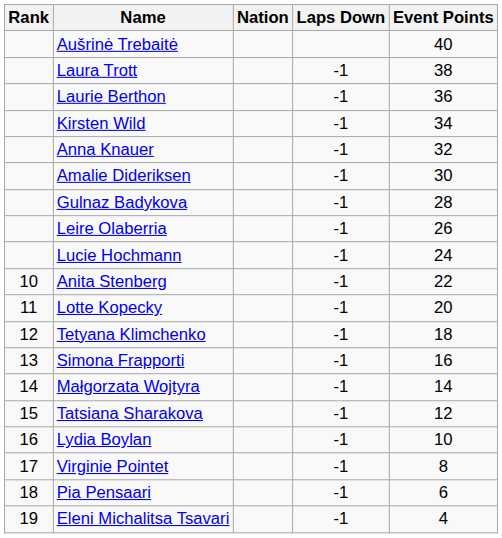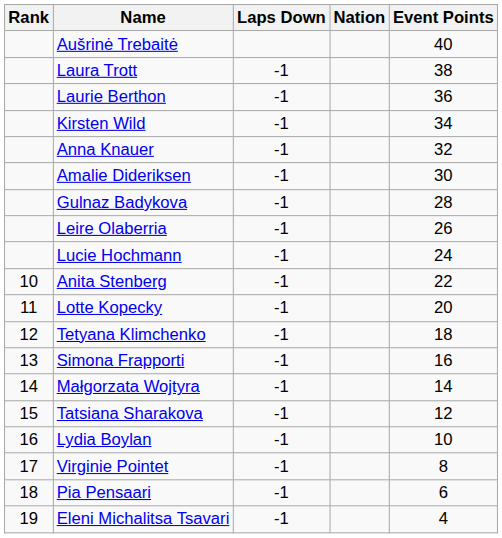 <table class="wikitable sortable" style="text-align:center">
 <tr>
 <th>Rank</th>
 <th>Name</th>
+<th>Laps Down</th>
 <th>Nation</th>
-<th>Laps Down</th>
 <th>Event Points</th>
 </tr>
 <tr>
 <td></td>
 <td align=left><a href='#'>Aušrinė Trebaitė</a></td>
+<td></td>
 <td align=left></td>
-<td></td>
 <td>40</td>
 </tr>
 <tr>
 <td></td>
 <td align=left><a href='#'>Laura Trott</a></td>
+<td>-1</td>
 <td align=left></td>
-<td>-1</td>
 <td>38</td>
 </tr>
 <tr>
 <td></td>
 <td align=left><a href='#'>Laurie Berthon</a></td>
+<td>-1</td>
 <td align=left></td>
-<td>-1</td>
 <td>36</td>
 </tr>
 <tr>
 <td></td>
 <td align=left><a href='#'>Kirsten Wild</a></td>
+<td>-1</td>
 <td align=left></td>
-<td>-1</td>
 <td>34</td>
 </tr>
 <tr>
 <td></td>
 <td align=left><a href='#'>Anna Knauer</a></td>
+<td>-1</td>
 <td align=left></td>
-<td>-1</td>
 <td>32</td>
 </tr>
 <tr>
 <td></td>
 <td align=left><a href='#'>Amalie Dideriksen</a></td>
+<td>-1</td>
 <td align=left></td>
-<td>-1</td>
 <td>30</td>
 </tr>
 <tr>
 <td></td>
 <td align=left><a href='#'>Gulnaz Badykova</a></td>
+<td>-1</td>
 <td align=left></td>
-<td>-1</td>
 <td>28</td>
 </tr>
 <tr>
 <td></td>
 <td align=left><a href='#'>Leire Olaberria</a></td>
+<td>-1</td>
 <td align=left></td>
-<td>-1</td>
 <td>26</td>
 </tr>
 <tr>
 <td></td>
 <td align=left><a href='#'>Lucie Hochmann</a></td>
+<td>-1</td>
 <td align=left></td>
-<td>-1</td>
 <td>24</td>
 </tr>
 <tr>
 <td>10</td>
 <td align=left><a href='#'>Anita Stenberg</a></td>
+<td>-1</td>
 <td align=left></td>
-<td>-1</td>
 <td>22</td>
 </tr>
 <tr>
 <td>11</td>
 <td align=left><a href='#'>Lotte Kopecky</a></td>
+<td>-1</td>
 <td align=left></td>
-<td>-1</td>
 <td>20</td>
 </tr>
 <tr>
 <td>12</td>
 <td align=left><a href='#'>Tetyana Klimchenko</a></td>
+<td>-1</td>
 <td align=left></td>
-<td>-1</td>
 <td>18</td>
 </tr>
 <tr>
 <td>13</td>
 <td align=left><a href='#'>Simona Frapporti</a></td>
+<td>-1</td>
 <td align=left></td>
-<td>-1</td>
 <td>16</td>
 </tr>
 <tr>
 <td>14</td>
 <td align=left><a href='#'>Małgorzata Wojtyra</a></td>
+<td>-1</td>
 <td align=left></td>
-<td>-1</td>
 <td>14</td>
 </tr>
 <tr>
 <td>15</td>
 <td align=left><a href='#'>Tatsiana Sharakova</a></td>
+<td>-1</td>
 <td align=left></td>
-<td>-1</td>
 <td>12</td>
 </tr>
 <tr>
 <td>16</td>
 <td align=left><a href='#'>Lydia Boylan</a></td>
+<td>-1</td>
 <td align=left></td>
-<td>-1</td>
 <td>10</td>
 </tr>
 <tr>
 <td>17</td>
 <td align=left><a href='#'>Virginie Pointet</a></td>
+<td>-1</td>
 <td align=left></td>
-<td>-1</td>
 <td>8</td>
 </tr>
 <tr>
 <td>18</td>
 <td align=left><a href='#'>Pia Pensaari</a></td>
+<td>-1</td>
 <td align=left></td>
-<td>-1</td>
 <td>6</td>
 </tr>
 <tr>
 <td>19</td>
 <td align=left><a href='#'>Eleni Michalitsa Tsavari</a></td>
+<td>-1</td>
 <td align=left></td>
-<td>-1</td>
 <td>4</td>
 </tr>
 </table>
